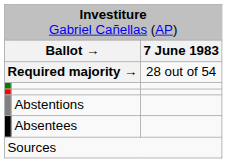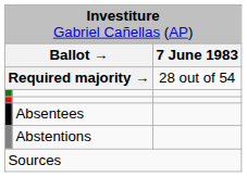 <table class="wikitable" style="text-align:center;">
 <tr>
 <td colspan="3" align="center" bgcolor="#C0C0C0"><strong>Investiture</strong><br><a href='#'>Gabriel Cañellas</a> (<a href='#'>AP</a>)</td>
 </tr>
 <tr>
 <th colspan="2" width="150px">Ballot →</th>
 <th>7 June 1983</th>
 </tr>
 <tr>
 <th colspan="2">Required majority →</th>
 <td>28 out of 54 </td>
 </tr>
 <tr>
 <th width="1px" style="background:green;"></th>
 <td align="left"></td>
 <td></td>
 </tr>
 <tr>
 <th style="color:inherit;background:red;"></th>
 <td align="left"></td>
 <td></td>
 </tr>
 <tr>
-<th style="color:inherit;background:gray;"></th>
-<td align="left"><span>Abstentions</span></td>
+<th style="color:inherit;background:black;"></th>
+<td align="left"><span>Absentees</span></td>
 <td></td>
 </tr>
 <tr>
-<th style="color:inherit;background:black;"></th>
-<td align="left"><span>Absentees</span></td>
+<th style="color:inherit;background:gray;"></th>
+<td align="left"><span>Abstentions</span></td>
 <td></td>
 </tr>
 <tr>
 <td align="left" colspan="3">Sources</td>
 </tr>
 </table>
